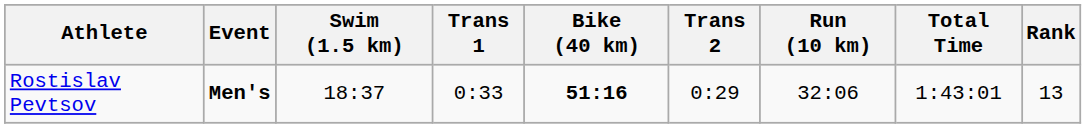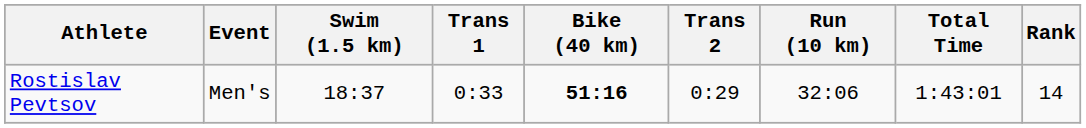 <table class="wikitable" style="font-size:90%">
 <tr>
 <th>Athlete</th>
 <th>Event</th>
 <th>Swim (1.5 km)</th>
 <th>Trans 1</th>
 <th>Bike (40 km)</th>
 <th>Trans 2</th>
 <th>Run (10 km)</th>
 <th>Total Time</th>
 <th>Rank</th>
 </tr>
 <tr align=center>
 <td align=left><a href='#'>Rostislav Pevtsov</a></td>
-<td align=left><strong>Men's</strong></td>
+<td align=left>Men's</td>
 <td>18:37</td>
 <td>0:33</td>
 <td><strong>51:16</strong></td>
 <td>0:29</td>
 <td>32:06</td>
 <td>1:43:01</td>
-<td>13</td>
+<td>14</td>
 </tr>
 </table>
